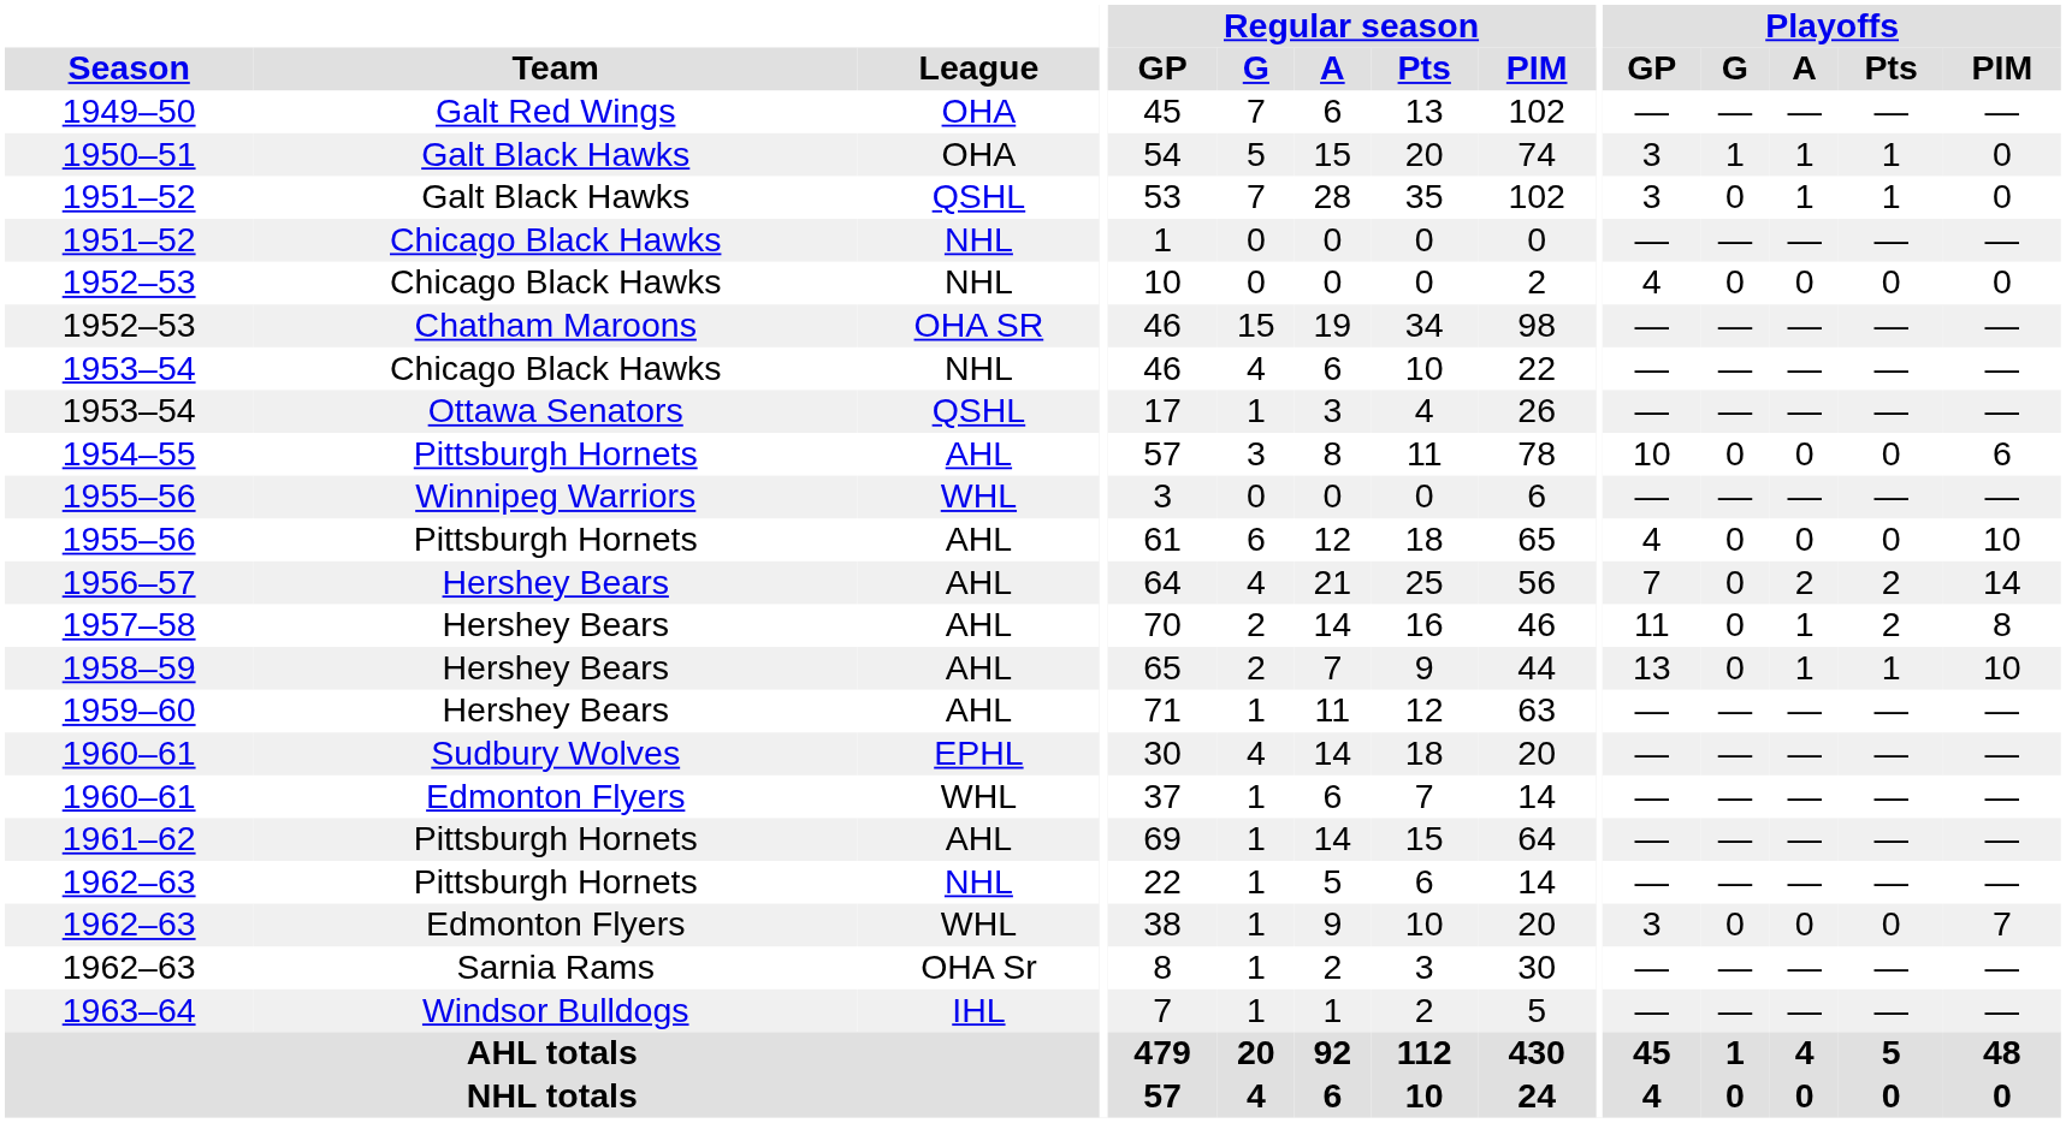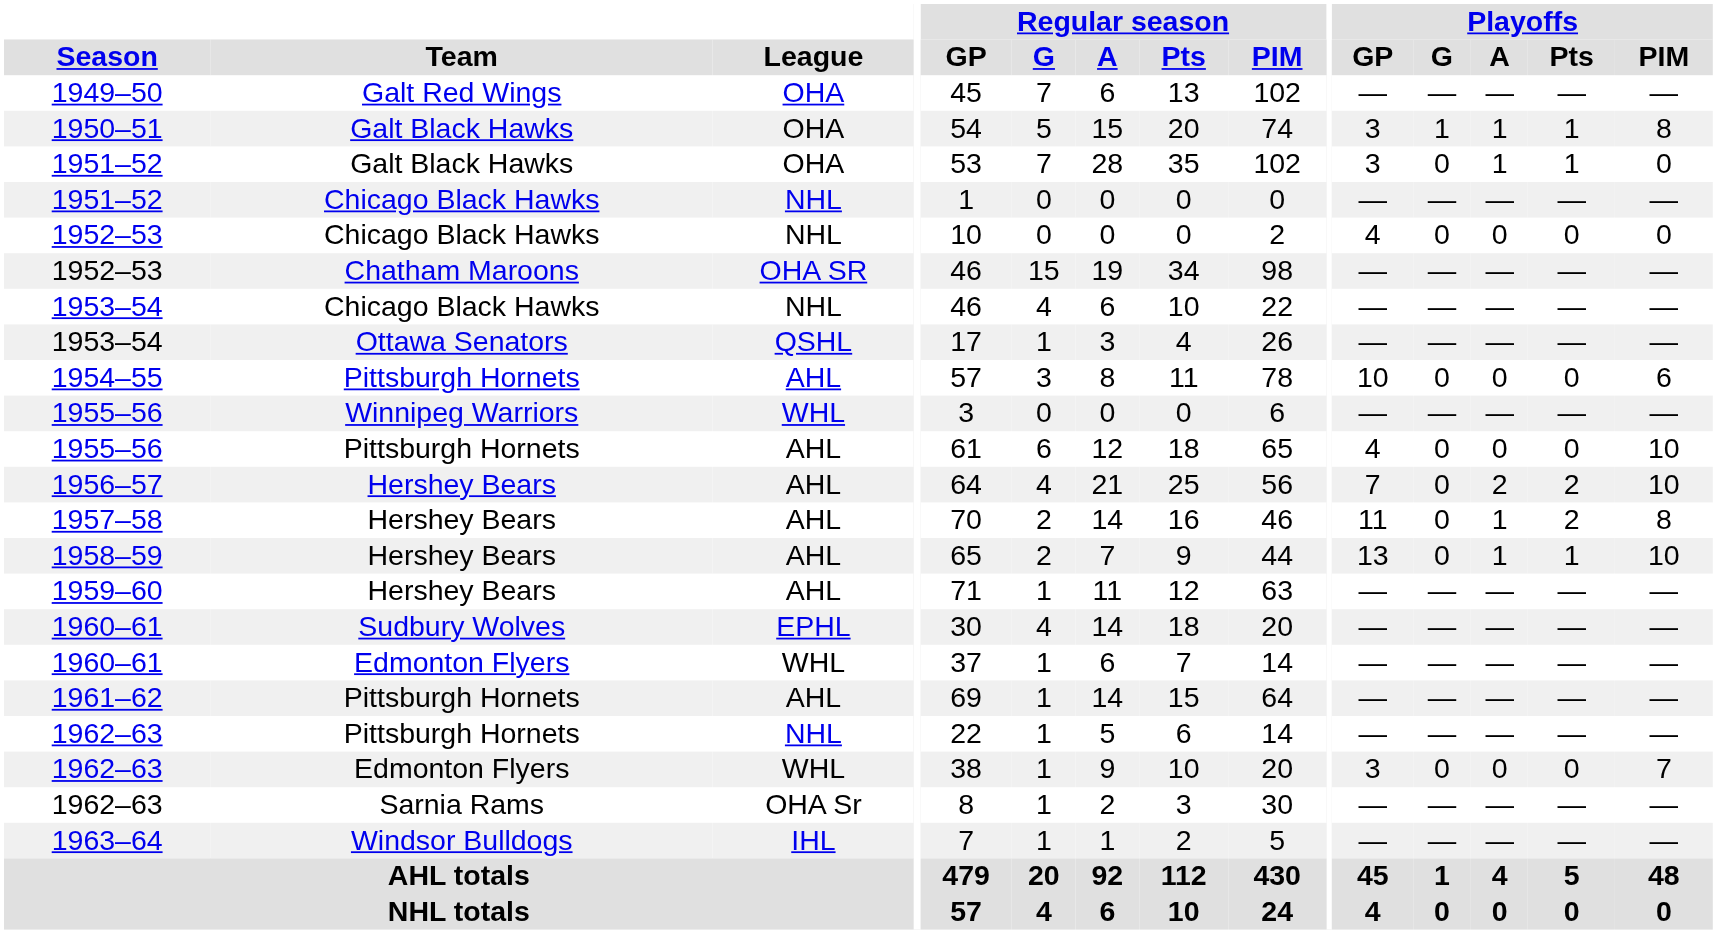 <table border="0" cellpadding="1" cellspacing="0" style="text-align:center; width:60em">
 <tr bgcolor="#e0e0e0">
 <th colspan="3" bgcolor="#ffffff"></th>
 <th rowspan="100" bgcolor="#ffffff"></th>
 <th colspan="5"><a href='#'>Regular season</a></th>
 <th rowspan="100" bgcolor="#ffffff"></th>
 <th colspan="5"><a href='#'>Playoffs</a></th>
 </tr>
 <tr bgcolor="#e0e0e0">
 <th><a href='#'>Season</a></th>
 <th>Team</th>
 <th>League</th>
 <th>GP</th>
 <th><a href='#'>G</a></th>
 <th><a href='#'>A</a></th>
 <th><a href='#'>Pts</a></th>
 <th><a href='#'>PIM</a></th>
 <th>GP</th>
 <th>G</th>
 <th>A</th>
 <th>Pts</th>
 <th>PIM</th>
 </tr>
 <tr>
 <td><a href='#'>1949–50</a></td>
 <td><a href='#'>Galt Red Wings</a></td>
 <td><a href='#'>OHA</a></td>
 <td>45</td>
 <td>7</td>
 <td>6</td>
 <td>13</td>
 <td>102</td>
 <td>—</td>
 <td>—</td>
 <td>—</td>
 <td>—</td>
 <td>—</td>
 </tr>
 <tr bgcolor="#f0f0f0">
 <td><a href='#'>1950–51</a></td>
 <td><a href='#'>Galt Black Hawks</a></td>
 <td>OHA</td>
 <td>54</td>
 <td>5</td>
 <td>15</td>
 <td>20</td>
 <td>74</td>
 <td>3</td>
 <td>1</td>
 <td>1</td>
 <td>1</td>
-<td>0</td>
+<td>8</td>
 </tr>
 <tr>
 <td><a href='#'>1951–52</a></td>
 <td>Galt Black Hawks</td>
-<td><a href='#'>QSHL</a></td>
+<td>OHA</td>
 <td>53</td>
 <td>7</td>
 <td>28</td>
 <td>35</td>
 <td>102</td>
 <td>3</td>
 <td>0</td>
 <td>1</td>
 <td>1</td>
 <td>0</td>
 </tr>
 <tr bgcolor="#f0f0f0">
 <td><a href='#'>1951–52</a></td>
 <td><a href='#'>Chicago Black Hawks</a></td>
 <td><a href='#'>NHL</a></td>
 <td>1</td>
 <td>0</td>
 <td>0</td>
 <td>0</td>
 <td>0</td>
 <td>—</td>
 <td>—</td>
 <td>—</td>
 <td>—</td>
 <td>—</td>
 </tr>
 <tr>
 <td><a href='#'>1952–53</a></td>
 <td>Chicago Black Hawks</td>
 <td>NHL</td>
 <td>10</td>
 <td>0</td>
 <td>0</td>
 <td>0</td>
 <td>2</td>
 <td>4</td>
 <td>0</td>
 <td>0</td>
 <td>0</td>
 <td>0</td>
 </tr>
 <tr bgcolor="#f0f0f0">
 <td>1952–53</td>
 <td><a href='#'>Chatham Maroons</a></td>
 <td><a href='#'>OHA SR</a></td>
 <td>46</td>
 <td>15</td>
 <td>19</td>
 <td>34</td>
 <td>98</td>
 <td>—</td>
 <td>—</td>
 <td>—</td>
 <td>—</td>
 <td>—</td>
 </tr>
 <tr>
 <td><a href='#'>1953–54</a></td>
 <td>Chicago Black Hawks</td>
 <td>NHL</td>
 <td>46</td>
 <td>4</td>
 <td>6</td>
 <td>10</td>
 <td>22</td>
 <td>—</td>
 <td>—</td>
 <td>—</td>
 <td>—</td>
 <td>—</td>
 </tr>
 <tr bgcolor="#f0f0f0">
 <td>1953–54</td>
 <td><a href='#'>Ottawa Senators</a></td>
 <td><a href='#'>QSHL</a></td>
 <td>17</td>
 <td>1</td>
 <td>3</td>
 <td>4</td>
 <td>26</td>
 <td>—</td>
 <td>—</td>
 <td>—</td>
 <td>—</td>
 <td>—</td>
 </tr>
 <tr>
 <td><a href='#'>1954–55</a></td>
 <td><a href='#'>Pittsburgh Hornets</a></td>
 <td><a href='#'>AHL</a></td>
 <td>57</td>
 <td>3</td>
 <td>8</td>
 <td>11</td>
 <td>78</td>
 <td>10</td>
 <td>0</td>
 <td>0</td>
 <td>0</td>
 <td>6</td>
 </tr>
 <tr bgcolor="#f0f0f0">
 <td><a href='#'>1955–56</a></td>
 <td><a href='#'>Winnipeg Warriors</a></td>
 <td><a href='#'>WHL</a></td>
 <td>3</td>
 <td>0</td>
 <td>0</td>
 <td>0</td>
 <td>6</td>
 <td>—</td>
 <td>—</td>
 <td>—</td>
 <td>—</td>
 <td>—</td>
 </tr>
 <tr>
 <td><a href='#'>1955–56</a></td>
 <td>Pittsburgh Hornets</td>
 <td>AHL</td>
 <td>61</td>
 <td>6</td>
 <td>12</td>
 <td>18</td>
 <td>65</td>
 <td>4</td>
 <td>0</td>
 <td>0</td>
 <td>0</td>
 <td>10</td>
 </tr>
 <tr bgcolor="#f0f0f0">
 <td><a href='#'>1956–57</a></td>
 <td><a href='#'>Hershey Bears</a></td>
 <td>AHL</td>
 <td>64</td>
 <td>4</td>
 <td>21</td>
 <td>25</td>
 <td>56</td>
 <td>7</td>
 <td>0</td>
 <td>2</td>
 <td>2</td>
-<td>14</td>
+<td>10</td>
 </tr>
 <tr>
 <td><a href='#'>1957–58</a></td>
 <td>Hershey Bears</td>
 <td>AHL</td>
 <td>70</td>
 <td>2</td>
 <td>14</td>
 <td>16</td>
 <td>46</td>
 <td>11</td>
 <td>0</td>
 <td>1</td>
 <td>2</td>
 <td>8</td>
 </tr>
 <tr bgcolor="#f0f0f0">
 <td><a href='#'>1958–59</a></td>
 <td>Hershey Bears</td>
 <td>AHL</td>
 <td>65</td>
 <td>2</td>
 <td>7</td>
 <td>9</td>
 <td>44</td>
 <td>13</td>
 <td>0</td>
 <td>1</td>
 <td>1</td>
 <td>10</td>
 </tr>
 <tr>
 <td><a href='#'>1959–60</a></td>
 <td>Hershey Bears</td>
 <td>AHL</td>
 <td>71</td>
 <td>1</td>
 <td>11</td>
 <td>12</td>
 <td>63</td>
 <td>—</td>
 <td>—</td>
 <td>—</td>
 <td>—</td>
 <td>—</td>
 </tr>
 <tr bgcolor="#f0f0f0">
 <td><a href='#'>1960–61</a></td>
 <td><a href='#'>Sudbury Wolves</a></td>
 <td><a href='#'>EPHL</a></td>
 <td>30</td>
 <td>4</td>
 <td>14</td>
 <td>18</td>
 <td>20</td>
 <td>—</td>
 <td>—</td>
 <td>—</td>
 <td>—</td>
 <td>—</td>
 </tr>
 <tr>
 <td><a href='#'>1960–61</a></td>
 <td><a href='#'>Edmonton Flyers</a></td>
 <td>WHL</td>
 <td>37</td>
 <td>1</td>
 <td>6</td>
 <td>7</td>
 <td>14</td>
 <td>—</td>
 <td>—</td>
 <td>—</td>
 <td>—</td>
 <td>—</td>
 </tr>
 <tr bgcolor="#f0f0f0">
 <td><a href='#'>1961–62</a></td>
 <td>Pittsburgh Hornets</td>
 <td>AHL</td>
 <td>69</td>
 <td>1</td>
 <td>14</td>
 <td>15</td>
 <td>64</td>
 <td>—</td>
 <td>—</td>
 <td>—</td>
 <td>—</td>
 <td>—</td>
 </tr>
 <tr>
 <td><a href='#'>1962–63</a></td>
 <td>Pittsburgh Hornets</td>
 <td><a href='#'>NHL</a></td>
 <td>22</td>
 <td>1</td>
 <td>5</td>
 <td>6</td>
 <td>14</td>
 <td>—</td>
 <td>—</td>
 <td>—</td>
 <td>—</td>
 <td>—</td>
 </tr>
 <tr bgcolor="#f0f0f0">
 <td><a href='#'>1962–63</a></td>
 <td>Edmonton Flyers</td>
 <td>WHL</td>
 <td>38</td>
 <td>1</td>
 <td>9</td>
 <td>10</td>
 <td>20</td>
 <td>3</td>
 <td>0</td>
 <td>0</td>
 <td>0</td>
 <td>7</td>
 </tr>
 <tr>
 <td>1962–63</td>
 <td>Sarnia Rams</td>
 <td>OHA Sr</td>
 <td>8</td>
 <td>1</td>
 <td>2</td>
 <td>3</td>
 <td>30</td>
 <td>—</td>
 <td>—</td>
 <td>—</td>
 <td>—</td>
 <td>—</td>
 </tr>
 <tr bgcolor="#f0f0f0">
 <td><a href='#'>1963–64</a></td>
 <td><a href='#'>Windsor Bulldogs</a></td>
 <td><a href='#'>IHL</a></td>
 <td>7</td>
 <td>1</td>
 <td>1</td>
 <td>2</td>
 <td>5</td>
 <td>—</td>
 <td>—</td>
 <td>—</td>
 <td>—</td>
 <td>—</td>
 </tr>
 <tr bgcolor="#e0e0e0">
 <th colspan="3">AHL totals</th>
 <th>479</th>
 <th>20</th>
 <th>92</th>
 <th>112</th>
 <th>430</th>
 <th>45</th>
 <th>1</th>
 <th>4</th>
 <th>5</th>
 <th>48</th>
 </tr>
 <tr bgcolor="#e0e0e0">
 <th colspan="3">NHL totals</th>
 <th>57</th>
 <th>4</th>
 <th>6</th>
 <th>10</th>
 <th>24</th>
 <th>4</th>
 <th>0</th>
 <th>0</th>
 <th>0</th>
 <th>0</th>
 </tr>
 </table>
